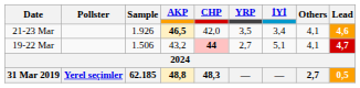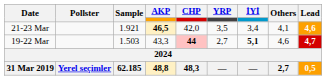 <table class="wikitable mw-collapsible" style="text-align:center; font-size:85%; line-height:14px;">
 <tr>
 <th rowspan="2">Date</th>
 <th rowspan="2">Pollster</th>
 <th rowspan="2">Sample</th>
 <th style="width:3em;"><a href='#'>AKP</a></th>
 <th style="width:3em;"><a href='#'>CHP</a></th>
 <th style="width:3em;"><a href='#'>YRP</a></th>
 <th style="width:3em;"><a href='#'>İYİ</a></th>
 <th rowspan="2">Others</th>
 <th rowspan="2">Lead</th>
 </tr>
 <tr>
 <th style="background:#fda000;"></th>
 <th style="background:#d40000;"></th>
 <th style="background:#414042;"></th>
 <th style="background:#0099cc;"></th>
 </tr>
 <tr>
 <td>21-23 Mar</td>
 <td></td>
-<td>1.926</td>
+<td>1.921</td>
 <td style="background:#FFF1C4"><strong>46,5</strong></td>
 <td>42,0</td>
 <td>3,5</td>
 <td>3,4</td>
 <td>4,1</td>
 <th style="background:#fda000; color:white;">4,6</th>
 </tr>
 <tr>
 <td>19-22 Mar</td>
 <td></td>
-<td>1.506</td>
-<td>43,2</td>
+<td>1.503</td>
+<td>43,3</td>
 <td style="background:#FFC2C2"><strong>44</strong></td>
 <td>2,7</td>
-<td>5,1</td>
-<td>4,1</td>
+<td><strong>5,1</strong></td>
+<td>4,6</td>
 <th style="background:#d40000; color:white;">4,7</th>
 </tr>
 <tr>
 <th colspan="9">2024</th>
 </tr>
 <tr>
 <th>31 Mar 2019</th>
 <th><a href='#'>Yerel seçimler</a></th>
 <th><strong>62.185</strong></th>
 <th style="background:#FFF1C4">48,8</th>
 <th>48,3</th>
 <th>—</th>
 <th>—</th>
 <th>2,7</th>
 <th style="background:#fda000; color:white;">0,5</th>
 </tr>
 </table>
